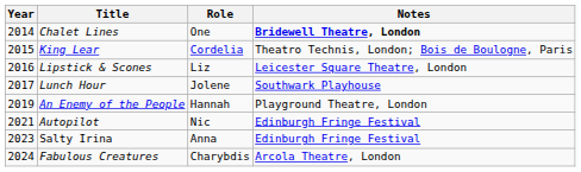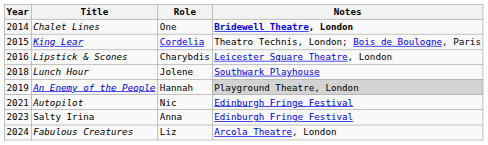 <table class="wikitable unsortable">
 <tr>
 <th>Year</th>
 <th>Title</th>
 <th>Role</th>
 <th>Notes</th>
 </tr>
 <tr>
 <td>2014</td>
 <td><em>Chalet Lines</em></td>
 <td>One</td>
 <td><strong><a href='#'>Bridewell Theatre</a>, London</strong></td>
 </tr>
 <tr>
 <td>2015</td>
 <td><em><a href='#'>King Lear</a></em></td>
 <td><a href='#'>Cordelia</a></td>
 <td>Theatro Technis, London; <a href='#'>Bois de Boulogne</a>, Paris</td>
 </tr>
 <tr>
 <td>2016</td>
 <td><em>Lipstick & Scones</em></td>
-<td>Liz</td>
+<td>Charybdis</td>
 <td><a href='#'>Leicester Square Theatre</a>, London</td>
 </tr>
 <tr>
-<td>2017</td>
+<td>2018</td>
 <td><em>Lunch Hour</em></td>
 <td>Jolene</td>
 <td><a href='#'>Southwark Playhouse</a></td>
 </tr>
 <tr>
 <td>2019</td>
 <td><em><a href='#'>An Enemy of the People</a></em></td>
 <td>Hannah</td>
-<td>Playground Theatre, London</td>
+<td style="background: lightgrey;">Playground Theatre, London</td>
 </tr>
 <tr>
 <td>2021</td>
 <td><em>Autopilot</em></td>
 <td>Nic</td>
 <td><a href='#'>Edinburgh Fringe Festival</a></td>
 </tr>
 <tr>
 <td>2023</td>
 <td>Salty Irina</td>
 <td>Anna</td>
 <td><a href='#'>Edinburgh Fringe Festival</a></td>
 </tr>
 <tr>
 <td>2024</td>
 <td><em>Fabulous Creatures</em></td>
-<td>Charybdis</td>
+<td>Liz</td>
 <td><a href='#'>Arcola Theatre</a>, London</td>
 </tr>
 </table>
